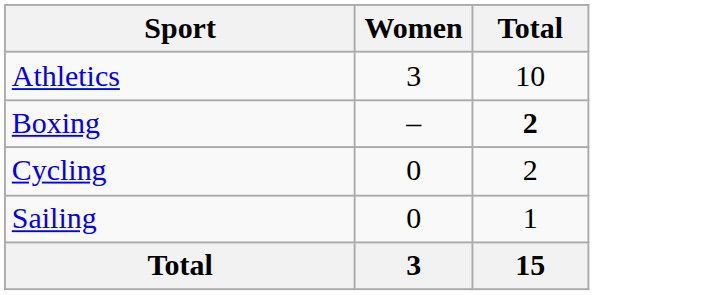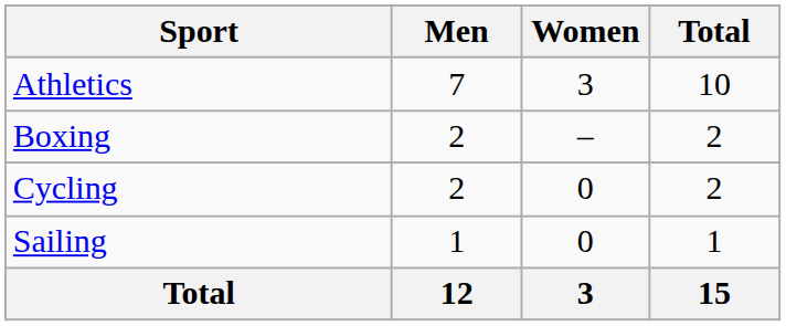 <table class="wikitable sortable" style="text-align:center;">
 <tr>
 <th width=180>Sport</th>
+<th width=55>Men</th>
 <th width=55>Women</th>
 <th width=55>Total</th>
 </tr>
 <tr>
 <td align=left><a href='#'>Athletics</a></td>
+<td>7</td>
 <td>3</td>
 <td>10</td>
 </tr>
 <tr>
 <td align=left><a href='#'>Boxing</a></td>
+<td>2</td>
 <td>–</td>
-<td><strong>2</strong></td>
+<td>2</td>
 </tr>
 <tr>
 <td align=left><a href='#'>Cycling</a></td>
+<td>2</td>
 <td>0</td>
 <td>2</td>
 </tr>
 <tr>
 <td align=left><a href='#'>Sailing</a></td>
+<td>1</td>
 <td>0</td>
 <td>1</td>
 </tr>
 <tr>
 <th>Total</th>
+<th>12</th>
 <th>3</th>
 <th>15</th>
 </tr>
 </table>
